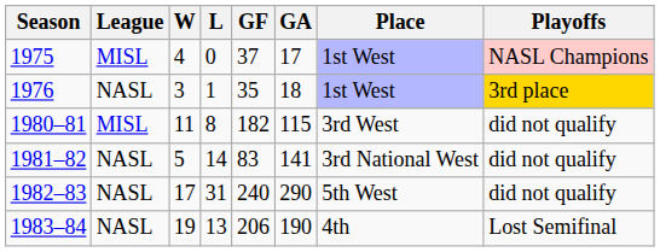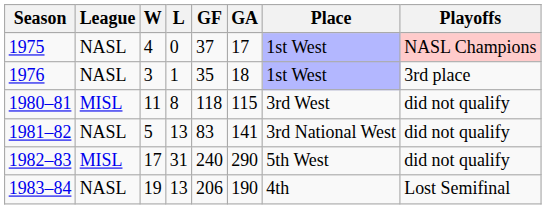 <table class="wikitable">
 <tr>
 <th>Season</th>
 <th>League</th>
 <th>W</th>
 <th>L</th>
 <th>GF</th>
 <th>GA</th>
 <th>Place</th>
 <th>Playoffs</th>
 </tr>
 <tr>
 <td><a href='#'>1975</a></td>
-<td><a href='#'>MISL</a></td>
+<td>NASL</td>
 <td>4</td>
 <td>0</td>
 <td>37</td>
 <td>17</td>
 <td bgcolor="#B3B7FF">1st West</td>
 <td bgcolor="#FFCBCB">NASL Champions</td>
 </tr>
 <tr>
 <td><a href='#'>1976</a></td>
 <td>NASL</td>
 <td>3</td>
 <td>1</td>
 <td>35</td>
 <td>18</td>
 <td bgcolor="#B3B7FF">1st West</td>
-<td style="background: gold;">3rd place</td>
+<td>3rd place</td>
 </tr>
 <tr>
 <td><a href='#'>1980–81</a></td>
 <td><a href='#'>MISL</a></td>
 <td>11</td>
 <td>8</td>
-<td>182</td>
+<td>118</td>
 <td>115</td>
 <td>3rd West</td>
 <td>did not qualify</td>
 </tr>
 <tr>
 <td><a href='#'>1981–82</a></td>
 <td>NASL</td>
 <td>5</td>
-<td>14</td>
+<td>13</td>
 <td>83</td>
 <td>141</td>
 <td>3rd National West</td>
 <td>did not qualify</td>
 </tr>
 <tr>
 <td><a href='#'>1982–83</a></td>
-<td>NASL</td>
+<td><a href='#'>MISL</a></td>
 <td>17</td>
 <td>31</td>
 <td>240</td>
 <td>290</td>
 <td>5th West</td>
 <td>did not qualify</td>
 </tr>
 <tr>
 <td><a href='#'>1983–84</a></td>
 <td>NASL</td>
 <td>19</td>
 <td>13</td>
 <td>206</td>
 <td>190</td>
 <td>4th</td>
 <td>Lost Semifinal</td>
 </tr>
 </table>
